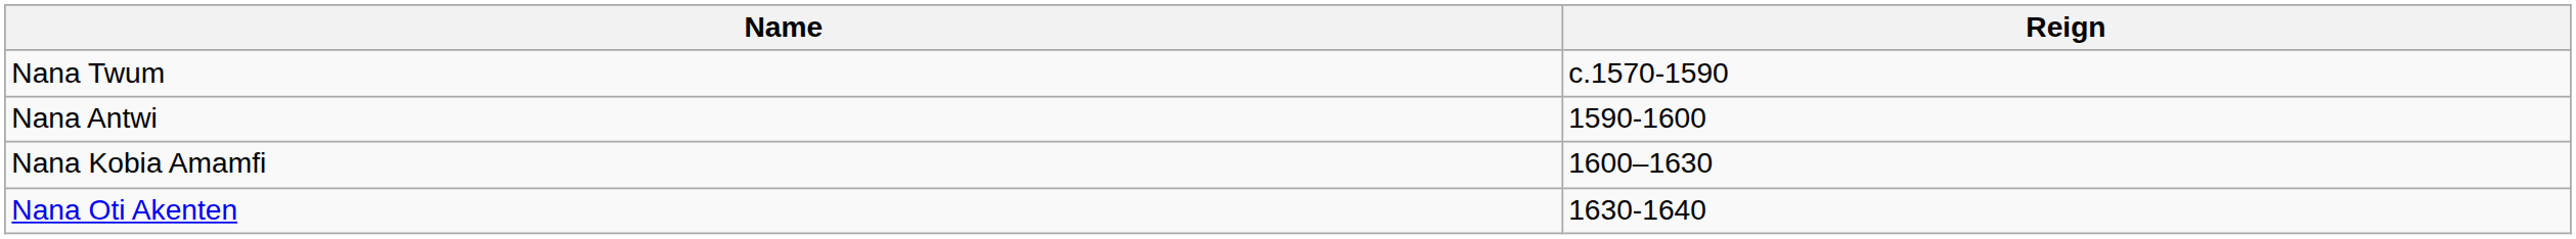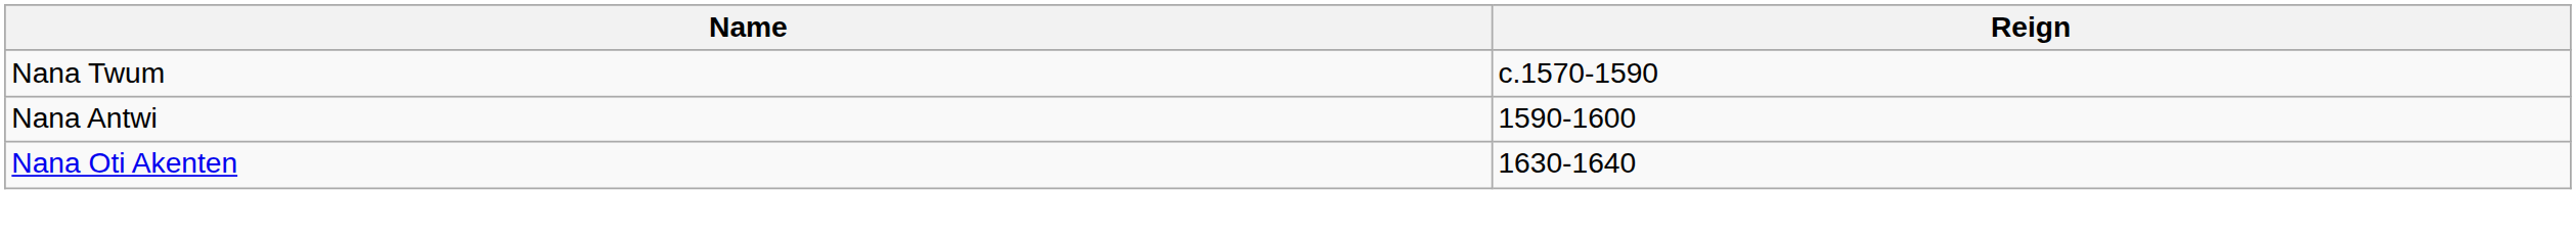 <table width=90% class="wikitable">
 <tr>
 <th>Name</th>
 <th>Reign</th>
 </tr>
 <tr>
 <td>Nana Twum</td>
 <td>c.1570-1590</td>
 </tr>
 <tr>
 <td>Nana Antwi</td>
 <td>1590-1600</td>
 </tr>
 <tr>
-<td>Nana Kobia Amamfi</td>
-<td>1600–1630</td>
-</tr>
-<tr>
 <td><a href='#'>Nana Oti Akenten</a></td>
 <td>1630-1640</td>
 </tr>
 </table>
